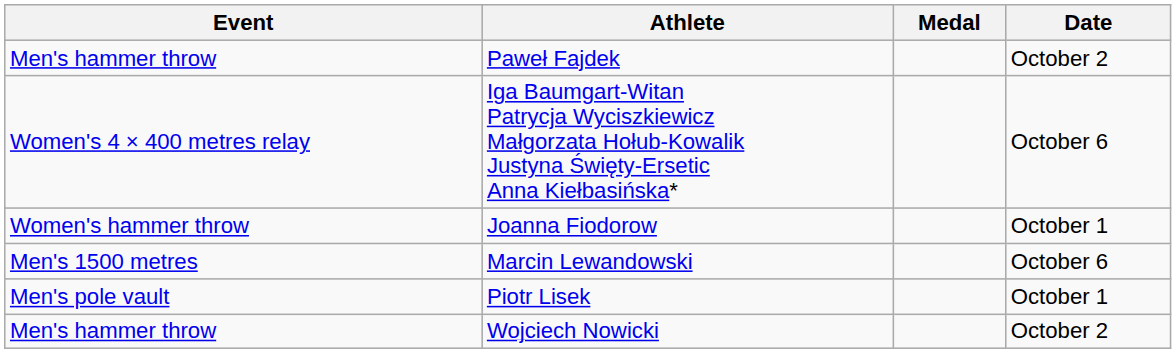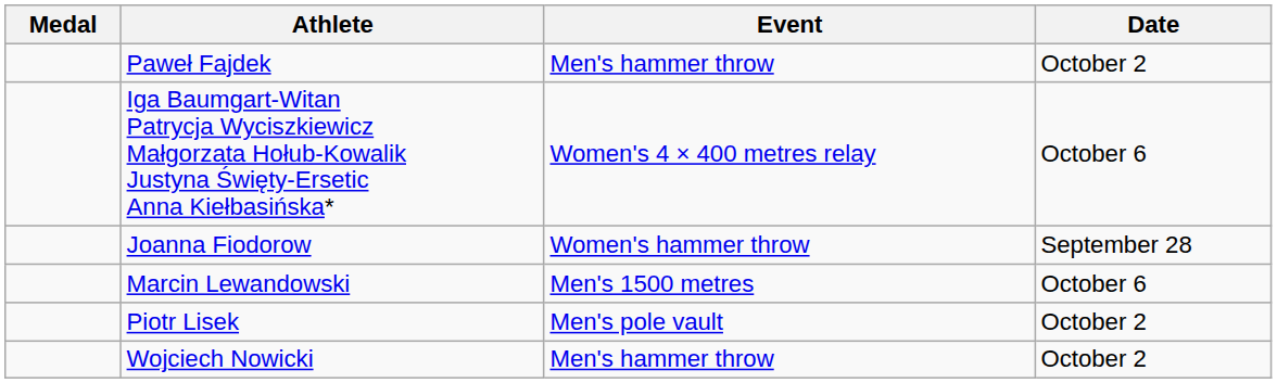 <table class="wikitable" style="font-size:90%" width=60%>
 <tr>
+<th>Medal</th>
+<th>Athlete</th>
 <th>Event</th>
-<th>Athlete</th>
-<th>Medal</th>
 <th>Date</th>
 </tr>
 <tr>
+<td></td>
+<td><a href='#'>Paweł Fajdek</a></td>
 <td><a href='#'>Men's hammer throw</a></td>
-<td><a href='#'>Paweł Fajdek</a></td>
-<td></td>
 <td>October 2</td>
 </tr>
 <tr>
+<td></td>
+<td><a href='#'>Iga Baumgart-Witan</a><br><a href='#'>Patrycja Wyciszkiewicz</a><br><a href='#'>Małgorzata Hołub-Kowalik</a><br><a href='#'>Justyna Święty-Ersetic</a><br><a href='#'>Anna Kiełbasińska</a>*</td>
 <td><a href='#'>Women's 4 × 400 metres relay</a></td>
-<td><a href='#'>Iga Baumgart-Witan</a><br><a href='#'>Patrycja Wyciszkiewicz</a><br><a href='#'>Małgorzata Hołub-Kowalik</a><br><a href='#'>Justyna Święty-Ersetic</a><br><a href='#'>Anna Kiełbasińska</a>*</td>
-<td></td>
 <td>October 6</td>
 </tr>
 <tr>
+<td></td>
+<td><a href='#'>Joanna Fiodorow</a></td>
 <td><a href='#'>Women's hammer throw</a></td>
-<td><a href='#'>Joanna Fiodorow</a></td>
-<td></td>
-<td>October 1</td>
+<td>September 28</td>
 </tr>
 <tr>
+<td></td>
+<td><a href='#'>Marcin Lewandowski</a></td>
 <td><a href='#'>Men's 1500 metres</a></td>
-<td><a href='#'>Marcin Lewandowski</a></td>
-<td></td>
 <td>October 6</td>
 </tr>
 <tr>
+<td></td>
+<td><a href='#'>Piotr Lisek</a></td>
 <td><a href='#'>Men's pole vault</a></td>
-<td><a href='#'>Piotr Lisek</a></td>
-<td></td>
-<td>October 1</td>
+<td>October 2</td>
 </tr>
 <tr>
+<td></td>
+<td><a href='#'>Wojciech Nowicki</a></td>
 <td><a href='#'>Men's hammer throw</a></td>
-<td><a href='#'>Wojciech Nowicki</a></td>
-<td></td>
 <td>October 2</td>
 </tr>
 </table>
